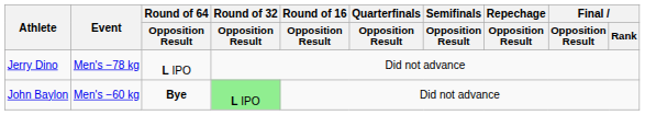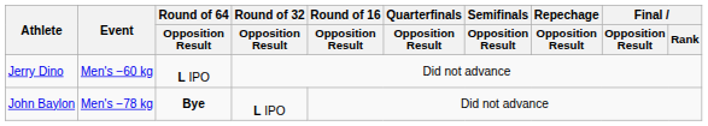 <table class="wikitable" style="font-size:90%">
 <tr>
 <th rowspan=2>Athlete</th>
 <th rowspan=2>Event</th>
 <th>Round of 64</th>
 <th>Round of 32</th>
 <th>Round of 16</th>
 <th>Quarterfinals</th>
 <th>Semifinals</th>
 <th>Repechage</th>
 <th colspan=2>Final / </th>
 </tr>
 <tr style="font-size:95%">
 <th>Opposition<br>Result</th>
 <th>Opposition<br>Result</th>
 <th>Opposition<br>Result</th>
 <th>Opposition<br>Result</th>
 <th>Opposition<br>Result</th>
 <th>Opposition<br>Result</th>
 <th>Opposition<br>Result</th>
 <th>Rank</th>
 </tr>
 <tr align=center>
 <td align=left><a href='#'>Jerry Dino</a></td>
-<td align=left><a href='#'>Men's −78 kg</a></td>
+<td align=left><a href='#'>Men's −60 kg</a></td>
 <td><br><strong>L</strong> IPO</td>
 <td colspan=7>Did not advance</td>
 </tr>
 <tr align=center>
 <td align=left><a href='#'>John Baylon</a></td>
-<td align=left><a href='#'>Men's −60 kg</a></td>
+<td align=left><a href='#'>Men's −78 kg</a></td>
 <td><strong>Bye</strong></td>
-<td style="background: lightgreen;"><br><strong>L</strong> IPO</td>
+<td><br><strong>L</strong> IPO</td>
 <td colspan=6>Did not advance</td>
 </tr>
 </table>
